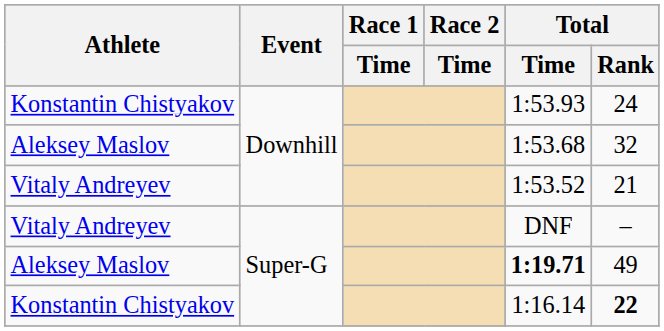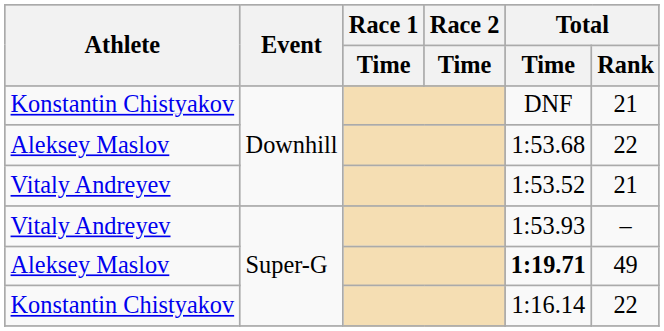 <table class="wikitable" style="font-size:90%">
 <tr>
 <th rowspan="2">Athlete</th>
 <th rowspan="2">Event</th>
 <th>Race 1</th>
 <th>Race 2</th>
 <th colspan="2">Total</th>
 </tr>
 <tr>
 <th>Time</th>
 <th>Time</th>
 <th>Time</th>
 <th>Rank</th>
 </tr>
 <tr>
 <td> <a href='#'>Konstantin Chistyakov</a></td>
 <td rowspan="3">Downhill</td>
 <td colspan="2" bgcolor="wheat"></td>
-<td align="center">1:53.93</td>
-<td align="center">24</td>
+<td align="center">DNF</td>
+<td align="center">21</td>
 </tr>
 <tr>
 <td> <a href='#'>Aleksey Maslov</a></td>
 <td colspan="2" bgcolor="wheat"></td>
 <td align="center">1:53.68</td>
-<td align="center">32</td>
+<td align="center">22</td>
 </tr>
 <tr>
 <td> <a href='#'>Vitaly Andreyev</a></td>
 <td colspan="2" bgcolor="wheat"></td>
 <td align="center">1:53.52</td>
 <td align="center">21</td>
 </tr>
 <tr>
 <td> <a href='#'>Vitaly Andreyev</a></td>
 <td rowspan="3">Super-G</td>
 <td colspan="2" bgcolor="wheat"></td>
-<td align="center">DNF</td>
+<td align="center">1:53.93</td>
 <td align="center">–</td>
 </tr>
 <tr>
 <td> <a href='#'>Aleksey Maslov</a></td>
 <td colspan="2" bgcolor="wheat"></td>
 <td align="center"><strong>1:19.71</strong></td>
 <td align="center">49</td>
 </tr>
 <tr>
 <td> <a href='#'>Konstantin Chistyakov</a></td>
 <td colspan="2" bgcolor="wheat"></td>
 <td align="center">1:16.14</td>
-<td align="center"><strong>22</strong></td>
+<td align="center">22</td>
 </tr>
 </table>
